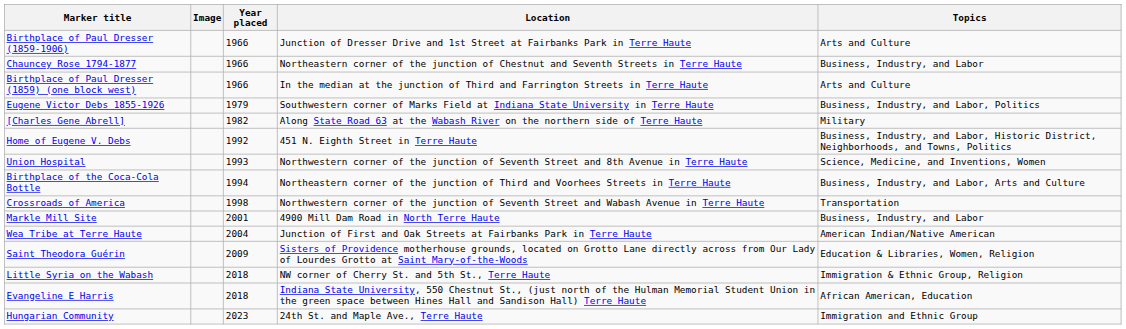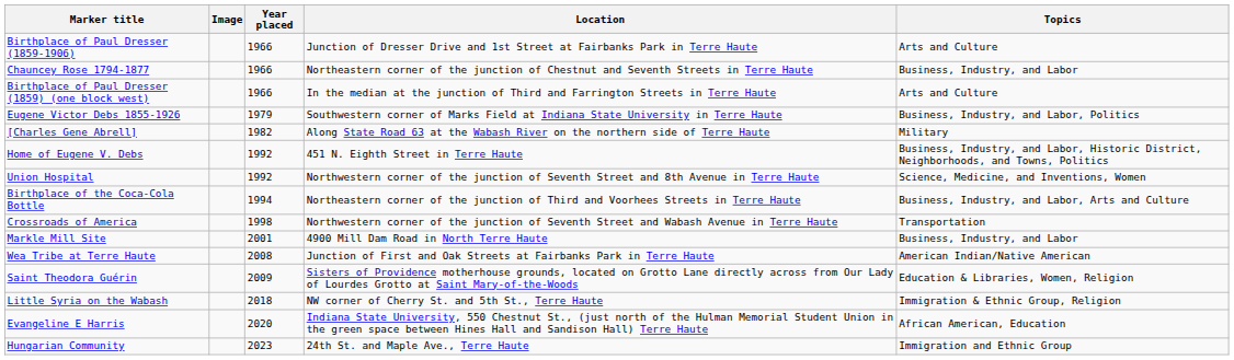 <table class="wikitable sortable" style="width:98%">
 <tr>
 <th>Marker title</th>
 <th class="unsortable">Image</th>
 <th>Year placed</th>
 <th>Location</th>
 <th>Topics</th>
 </tr>
 <tr>
 <td><a href='#'>Birthplace of Paul Dresser (1859-1906)</a></td>
 <td></td>
 <td>1966</td>
 <td>Junction of Dresser Drive and 1st Street at Fairbanks Park in <a href='#'>Terre Haute</a><br><small></small></td>
 <td>Arts and Culture</td>
 </tr>
 <tr ->
 <td><a href='#'>Chauncey Rose 1794-1877</a></td>
 <td></td>
 <td>1966</td>
 <td>Northeastern corner of the junction of Chestnut and Seventh Streets in <a href='#'>Terre Haute</a><br><small></small></td>
 <td>Business, Industry, and Labor</td>
 </tr>
 <tr ->
 <td><a href='#'>Birthplace of Paul Dresser (1859) (one block west)</a></td>
 <td></td>
 <td>1966</td>
 <td>In the median at the junction of Third and Farrington Streets in <a href='#'>Terre Haute</a><br><small></small></td>
 <td>Arts and Culture</td>
 </tr>
 <tr ->
 <td><a href='#'>Eugene Victor Debs 1855-1926</a></td>
 <td></td>
 <td>1979</td>
 <td>Southwestern corner of Marks Field at <a href='#'>Indiana State University</a> in <a href='#'>Terre Haute</a><br><small></small></td>
 <td>Business, Industry, and Labor, Politics</td>
 </tr>
 <tr ->
 <td><a href='#'>&#91;Charles Gene Abrell&#93;</a></td>
 <td></td>
 <td>1982</td>
 <td>Along <a href='#'>State Road 63</a> at the <a href='#'>Wabash River</a> on the northern side of <a href='#'>Terre Haute</a><br><small></small></td>
 <td>Military</td>
 </tr>
 <tr ->
 <td><a href='#'>Home of Eugene V. Debs</a></td>
 <td></td>
 <td>1992</td>
 <td>451 N. Eighth Street in <a href='#'>Terre Haute</a><br><small></small></td>
 <td>Business, Industry, and Labor, Historic District, Neighborhoods, and Towns, Politics</td>
 </tr>
 <tr ->
 <td><a href='#'>Union Hospital</a></td>
 <td></td>
-<td>1993</td>
+<td>1992</td>
 <td>Northwestern corner of the junction of Seventh Street and 8th Avenue in <a href='#'>Terre Haute</a><br><small></small></td>
 <td>Science, Medicine, and Inventions, Women</td>
 </tr>
 <tr ->
 <td><a href='#'>Birthplace of the Coca-Cola Bottle</a></td>
 <td></td>
 <td>1994</td>
 <td>Northeastern corner of the junction of Third and Voorhees Streets in <a href='#'>Terre Haute</a><br><small></small></td>
 <td>Business, Industry, and Labor, Arts and Culture</td>
 </tr>
 <tr ->
 <td><a href='#'>Crossroads of America</a></td>
 <td></td>
 <td>1998</td>
 <td>Northwestern corner of the junction of Seventh Street and Wabash Avenue in <a href='#'>Terre Haute</a><br><small></small></td>
 <td>Transportation</td>
 </tr>
 <tr ->
 <td><a href='#'>Markle Mill Site</a></td>
 <td></td>
 <td>2001</td>
 <td>4900 Mill Dam Road in <a href='#'>North Terre Haute</a><br><small></small></td>
 <td>Business, Industry, and Labor</td>
 </tr>
 <tr ->
 <td><a href='#'>Wea Tribe at Terre Haute</a></td>
 <td></td>
-<td>2004</td>
+<td>2008</td>
 <td>Junction of First and Oak Streets at Fairbanks Park in <a href='#'>Terre Haute</a><br><small></small></td>
 <td>American Indian/Native American</td>
 </tr>
 <tr ->
 <td><a href='#'>Saint Theodora Guérin</a></td>
 <td></td>
 <td>2009</td>
 <td><a href='#'>Sisters of Providence</a> motherhouse grounds, located on Grotto Lane directly across from Our Lady of Lourdes Grotto at <a href='#'>Saint Mary-of-the-Woods</a><br><small></small></td>
 <td>Education & Libraries, Women, Religion</td>
 </tr>
 <tr>
 <td><a href='#'>Little Syria on the Wabash</a></td>
 <td></td>
 <td>2018</td>
 <td>NW corner of Cherry St. and 5th St., <a href='#'>Terre Haute</a><br><small></small></td>
 <td>Immigration & Ethnic Group, Religion</td>
 </tr>
 <tr>
 <td><a href='#'>Evangeline E Harris</a></td>
 <td></td>
-<td>2018</td>
+<td>2020</td>
 <td><a href='#'>Indiana State University</a>, 550 Chestnut St., (just north of the Hulman Memorial Student Union in the green space between Hines Hall and Sandison Hall) <a href='#'>Terre Haute</a><br><small></small></td>
 <td>African American, Education</td>
 </tr>
 <tr>
 <td><a href='#'>Hungarian Community</a></td>
 <td></td>
 <td>2023</td>
 <td>24th St. and Maple Ave., <a href='#'>Terre Haute</a><br><small></small></td>
 <td>Immigration and Ethnic Group</td>
 </tr>
 </table>
